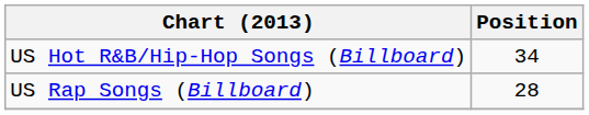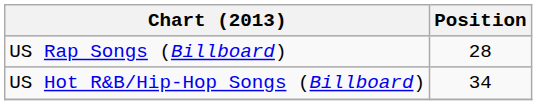 <table class="wikitable sortable">
 <tr>
 <th scope="col">Chart (2013)</th>
 <th scope="col">Position</th>
 </tr>
 <tr>
+<td>US <a href='#'>Rap Songs</a> (<em><a href='#'>Billboard</a></em>)</td>
+<td style="text-align:center;">28</td>
+</tr>
+<tr>
 <td>US <a href='#'>Hot R&B/Hip-Hop Songs</a> (<em><a href='#'>Billboard</a></em>)</td>
 <td style="text-align:center;">34</td>
 </tr>
 <tr>
-<td>US <a href='#'>Rap Songs</a> (<em><a href='#'>Billboard</a></em>)</td>
-<td style="text-align:center;">28</td>
-</tr>
-<tr>
 </tr>
 </table>
